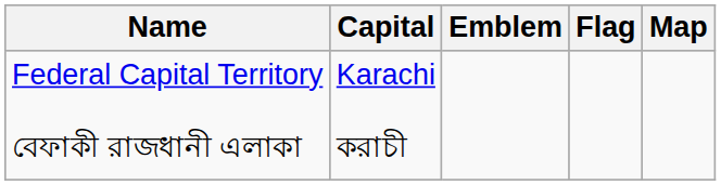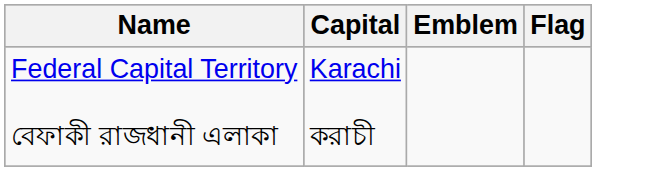 <table class="wikitable sortable" style="text-align:center;">
 <tr>
 <th>Name</th>
 <th>Capital</th>
 <th class="unsortable">Emblem</th>
 <th class="unsortable">Flag</th>
-<th class="unsortable">Map</th>
 </tr>
 <tr>
 <td style="text-align:left;"><a href='#'>Federal Capital Territory</a><br><br>বেফাকী রাজধানী এলাকা</td>
 <td style="text-align:left;"><a href='#'>Karachi</a><br><br>করাচী</td>
 <td style="text-align:center;"></td>
 <td style="text-align:center;"></td>
-<td></td>
 </tr>
 </table>
